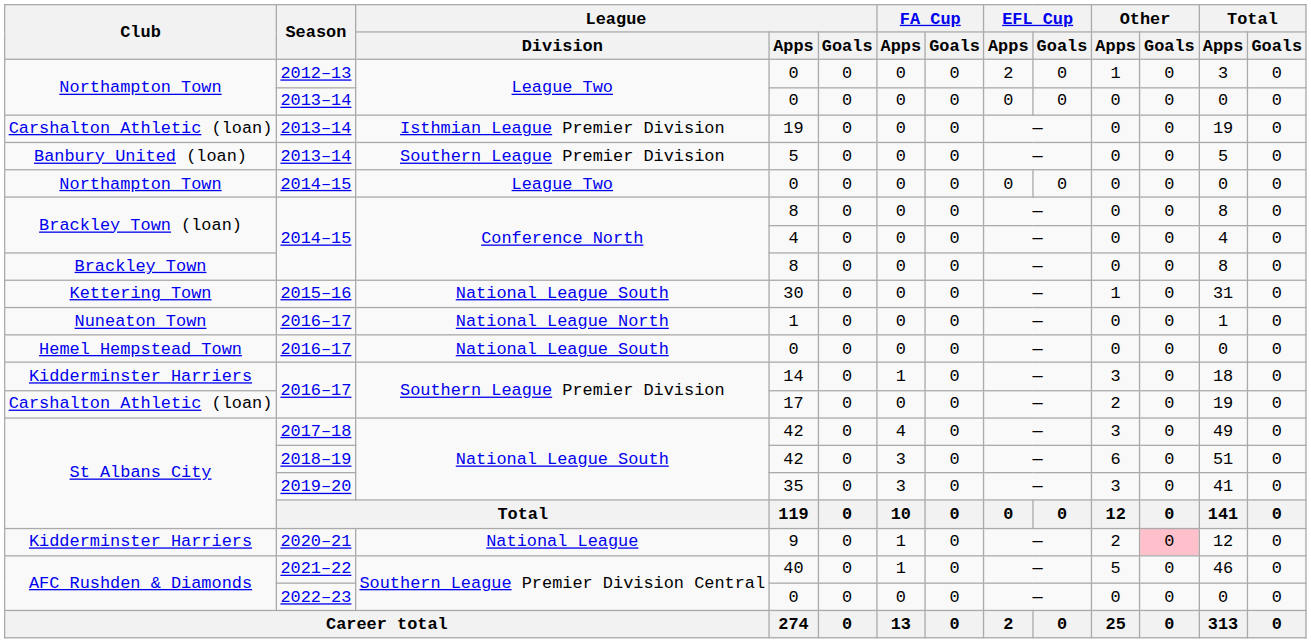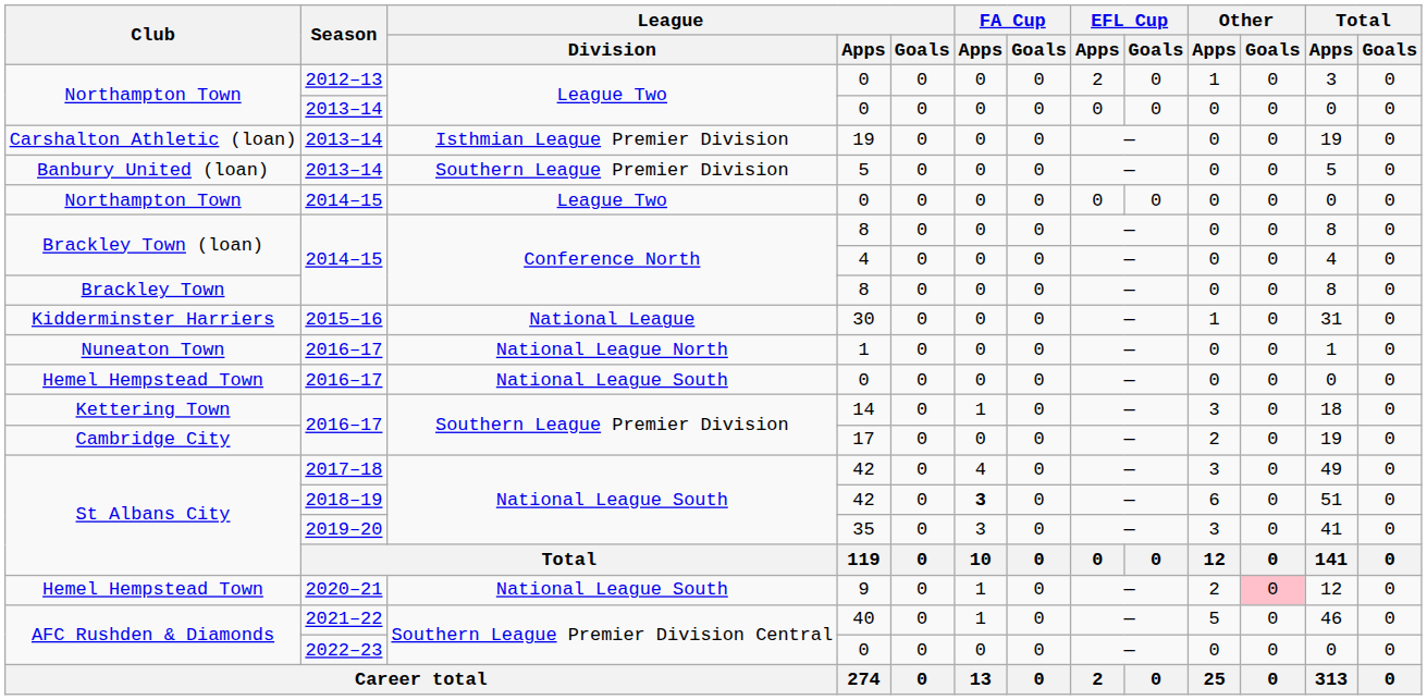 <table class="wikitable" style="text-align:center">
 <tr>
 <th rowspan="2">Club</th>
 <th rowspan="2">Season</th>
 <th colspan="3">League</th>
 <th colspan="2"><a href='#'>FA Cup</a></th>
 <th colspan="2"><a href='#'>EFL Cup</a></th>
 <th colspan="2">Other</th>
 <th colspan="2">Total</th>
 </tr>
 <tr>
 <th>Division</th>
 <th>Apps</th>
 <th>Goals</th>
 <th>Apps</th>
 <th>Goals</th>
 <th>Apps</th>
 <th>Goals</th>
 <th>Apps</th>
 <th>Goals</th>
 <th>Apps</th>
 <th>Goals</th>
 </tr>
 <tr>
 <td rowspan="2"><a href='#'>Northampton Town</a></td>
 <td><a href='#'>2012–13</a></td>
 <td rowspan="2"><a href='#'>League Two</a></td>
 <td>0</td>
 <td>0</td>
 <td>0</td>
 <td>0</td>
 <td>2</td>
 <td>0</td>
 <td>1</td>
 <td>0</td>
 <td>3</td>
 <td>0</td>
 </tr>
 <tr>
 <td><a href='#'>2013–14</a></td>
 <td>0</td>
 <td>0</td>
 <td>0</td>
 <td>0</td>
 <td>0</td>
 <td>0</td>
 <td>0</td>
 <td>0</td>
 <td>0</td>
 <td>0</td>
 </tr>
 <tr>
 <td><a href='#'>Carshalton Athletic</a> (loan)</td>
 <td><a href='#'>2013–14</a></td>
 <td><a href='#'>Isthmian League</a> Premier Division</td>
 <td>19</td>
 <td>0</td>
 <td>0</td>
 <td>0</td>
 <td colspan="2">—</td>
 <td>0</td>
 <td>0</td>
 <td>19</td>
 <td>0</td>
 </tr>
 <tr>
 <td><a href='#'>Banbury United</a> (loan)</td>
 <td><a href='#'>2013–14</a></td>
 <td><a href='#'>Southern League</a> Premier Division</td>
 <td>5</td>
 <td>0</td>
 <td>0</td>
 <td>0</td>
 <td colspan="2">—</td>
 <td>0</td>
 <td>0</td>
 <td>5</td>
 <td>0</td>
 </tr>
 <tr>
 <td><a href='#'>Northampton Town</a></td>
 <td><a href='#'>2014–15</a></td>
 <td><a href='#'>League Two</a></td>
 <td>0</td>
 <td>0</td>
 <td>0</td>
 <td>0</td>
 <td>0</td>
 <td>0</td>
 <td>0</td>
 <td>0</td>
 <td>0</td>
 <td>0</td>
 </tr>
 <tr>
 <td rowspan="2"><a href='#'>Brackley Town</a> (loan)</td>
 <td rowspan="3"><a href='#'>2014–15</a></td>
 <td rowspan="3"><a href='#'>Conference North</a></td>
 <td>8</td>
 <td>0</td>
 <td>0</td>
 <td>0</td>
 <td colspan="2">—</td>
 <td>0</td>
 <td>0</td>
 <td>8</td>
 <td>0</td>
 </tr>
 <tr>
 <td>4</td>
 <td>0</td>
 <td>0</td>
 <td>0</td>
 <td colspan="2">—</td>
 <td>0</td>
 <td>0</td>
 <td>4</td>
 <td>0</td>
 </tr>
 <tr>
 <td><a href='#'>Brackley Town</a></td>
 <td>8</td>
 <td>0</td>
 <td>0</td>
 <td>0</td>
 <td colspan="2">—</td>
 <td>0</td>
 <td>0</td>
 <td>8</td>
 <td>0</td>
 </tr>
 <tr>
-<td><a href='#'>Kettering Town</a></td>
+<td><a href='#'>Kidderminster Harriers</a></td>
 <td><a href='#'>2015–16</a></td>
-<td><a href='#'>National League South</a></td>
+<td><a href='#'>National League</a></td>
 <td>30</td>
 <td>0</td>
 <td>0</td>
 <td>0</td>
 <td colspan="2">—</td>
 <td>1</td>
 <td>0</td>
 <td>31</td>
 <td>0</td>
 </tr>
 <tr>
 <td><a href='#'>Nuneaton Town</a></td>
 <td><a href='#'>2016–17</a></td>
 <td><a href='#'>National League North</a></td>
 <td>1</td>
 <td>0</td>
 <td>0</td>
 <td>0</td>
 <td colspan="2">—</td>
 <td>0</td>
 <td>0</td>
 <td>1</td>
 <td>0</td>
 </tr>
 <tr>
 <td><a href='#'>Hemel Hempstead Town</a></td>
 <td><a href='#'>2016–17</a></td>
 <td><a href='#'>National League South</a></td>
 <td>0</td>
 <td>0</td>
 <td>0</td>
 <td>0</td>
 <td colspan="2">—</td>
 <td>0</td>
 <td>0</td>
 <td>0</td>
 <td>0</td>
 </tr>
 <tr>
-<td><a href='#'>Kidderminster Harriers</a></td>
+<td><a href='#'>Kettering Town</a></td>
 <td rowspan="2"><a href='#'>2016–17</a></td>
 <td rowspan="2"><a href='#'>Southern League</a> Premier Division</td>
 <td>14</td>
 <td>0</td>
 <td>1</td>
 <td>0</td>
 <td colspan="2">—</td>
 <td>3</td>
 <td>0</td>
 <td>18</td>
 <td>0</td>
 </tr>
 <tr>
-<td><a href='#'>Carshalton Athletic</a> (loan)</td>
+<td><a href='#'>Cambridge City</a></td>
 <td>17</td>
 <td>0</td>
 <td>0</td>
 <td>0</td>
 <td colspan="2">—</td>
 <td>2</td>
 <td>0</td>
 <td>19</td>
 <td>0</td>
 </tr>
 <tr>
 <td rowspan="4"><a href='#'>St Albans City</a></td>
 <td><a href='#'>2017–18</a></td>
 <td rowspan="3"><a href='#'>National League South</a></td>
 <td>42</td>
 <td>0</td>
 <td>4</td>
 <td>0</td>
 <td colspan="2">—</td>
 <td>3</td>
 <td>0</td>
 <td>49</td>
 <td>0</td>
 </tr>
 <tr>
 <td><a href='#'>2018–19</a></td>
 <td>42</td>
 <td>0</td>
-<td>3</td>
+<td><strong>3</strong></td>
 <td>0</td>
 <td colspan="2">—</td>
 <td>6</td>
 <td>0</td>
 <td>51</td>
 <td>0</td>
 </tr>
 <tr>
 <td><a href='#'>2019–20</a></td>
 <td>35</td>
 <td>0</td>
 <td>3</td>
 <td>0</td>
 <td colspan="2">—</td>
 <td>3</td>
 <td>0</td>
 <td>41</td>
 <td>0</td>
 </tr>
 <tr>
 <th colspan="2">Total</th>
 <th>119</th>
 <th>0</th>
 <th>10</th>
 <th>0</th>
 <th>0</th>
 <th>0</th>
 <th>12</th>
 <th>0</th>
 <th>141</th>
 <th>0</th>
 </tr>
 <tr>
-<td><a href='#'>Kidderminster Harriers</a></td>
+<td><a href='#'>Hemel Hempstead Town</a></td>
 <td><a href='#'>2020–21</a></td>
-<td><a href='#'>National League</a></td>
+<td><a href='#'>National League South</a></td>
 <td>9</td>
 <td>0</td>
 <td>1</td>
 <td>0</td>
 <td colspan="2">—</td>
 <td>2</td>
 <td style="background: pink;">0</td>
 <td>12</td>
 <td>0</td>
 </tr>
 <tr>
 <td rowspan="2"><a href='#'>AFC Rushden & Diamonds</a></td>
 <td><a href='#'>2021–22</a></td>
 <td rowspan="2"><a href='#'>Southern League</a> Premier Division Central</td>
 <td>40</td>
 <td>0</td>
 <td>1</td>
 <td>0</td>
 <td colspan="2">—</td>
 <td>5</td>
 <td>0</td>
 <td>46</td>
 <td>0</td>
 </tr>
 <tr>
 <td><a href='#'>2022–23</a></td>
 <td>0</td>
 <td>0</td>
 <td>0</td>
 <td>0</td>
 <td colspan="2">—</td>
 <td>0</td>
 <td>0</td>
 <td>0</td>
 <td>0</td>
 </tr>
 <tr>
 <th colspan="3">Career total</th>
 <th>274</th>
 <th>0</th>
 <th>13</th>
 <th>0</th>
 <th>2</th>
 <th>0</th>
 <th>25</th>
 <th>0</th>
 <th>313</th>
 <th>0</th>
 </tr>
 </table>
